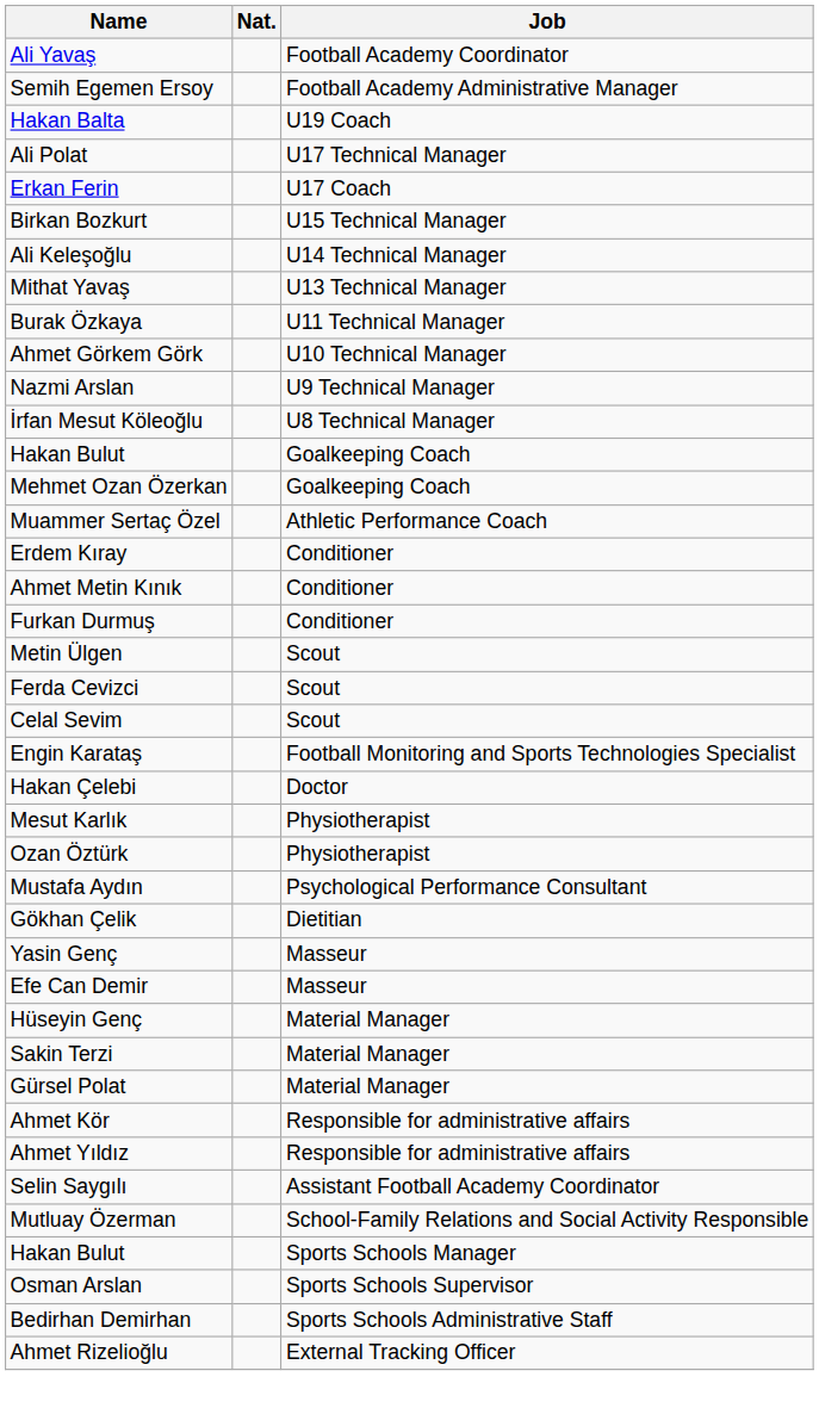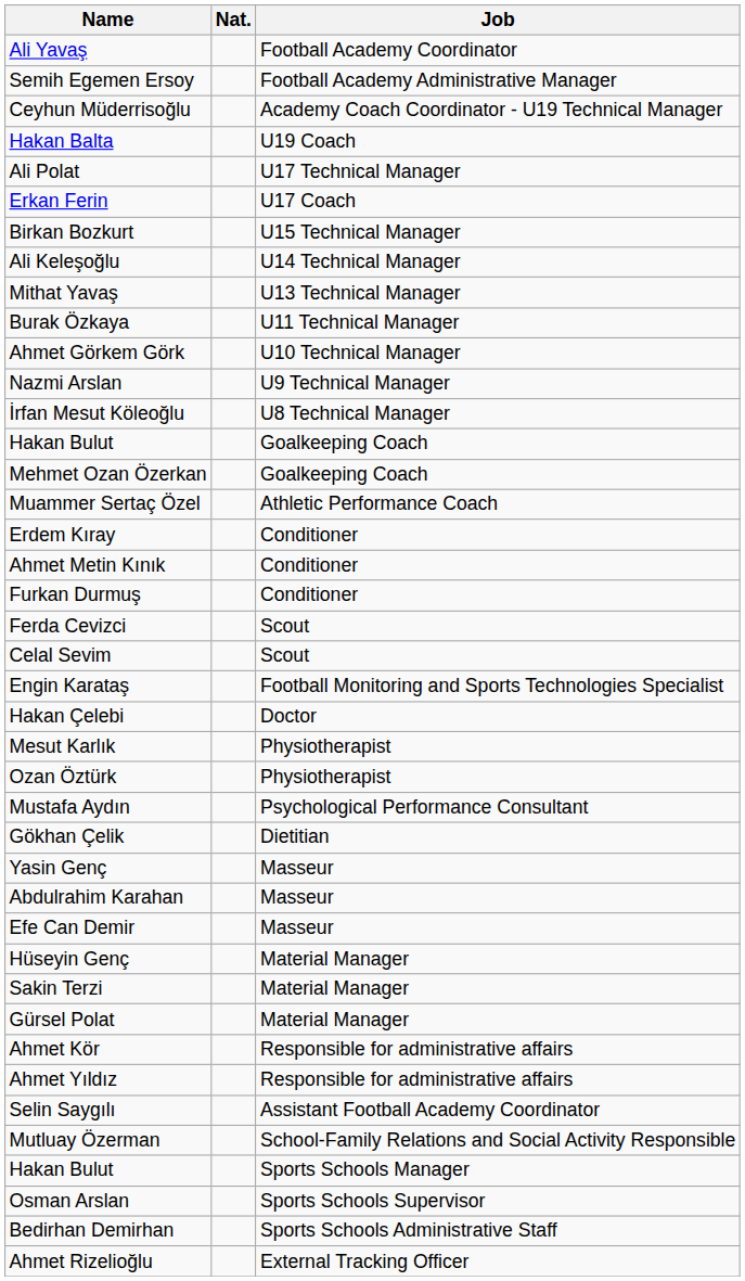 <table class="wikitable">
 <tr>
 <th>Name</th>
 <th>Nat.</th>
 <th>Job</th>
 </tr>
 <tr>
 <td><a href='#'>Ali Yavaş</a></td>
 <td></td>
 <td>Football Academy Coordinator</td>
 </tr>
 <tr>
 <td>Semih Egemen Ersoy</td>
 <td></td>
 <td>Football Academy Administrative Manager</td>
+</tr>
+<tr>
+<td>Ceyhun Müderrisoğlu</td>
+<td></td>
+<td>Academy Coach Coordinator - U19 Technical Manager</td>
 </tr>
 <tr>
 <td><a href='#'>Hakan Balta</a></td>
 <td></td>
 <td>U19 Coach</td>
 </tr>
 <tr>
 <td>Ali Polat</td>
 <td></td>
 <td>U17 Technical Manager</td>
 </tr>
 <tr>
 <td><a href='#'>Erkan Ferin</a></td>
 <td></td>
 <td>U17 Coach</td>
 </tr>
 <tr>
 <td>Birkan Bozkurt</td>
 <td></td>
 <td>U15 Technical Manager</td>
 </tr>
 <tr>
 <td>Ali Keleşoğlu</td>
 <td></td>
 <td>U14 Technical Manager</td>
 </tr>
 <tr>
 <td>Mithat  Yavaş</td>
 <td></td>
 <td>U13 Technical Manager</td>
 </tr>
 <tr>
 <td>Burak Özkaya</td>
 <td></td>
 <td>U11 Technical Manager</td>
 </tr>
 <tr>
 <td>Ahmet Görkem Görk</td>
 <td></td>
 <td>U10 Technical Manager</td>
 </tr>
 <tr>
 <td>Nazmi Arslan</td>
 <td></td>
 <td>U9 Technical Manager</td>
 </tr>
 <tr>
 <td>İrfan Mesut Köleoğlu</td>
 <td></td>
 <td>U8 Technical Manager</td>
 </tr>
 <tr>
 <td>Hakan Bulut</td>
 <td></td>
 <td>Goalkeeping Coach</td>
 </tr>
 <tr>
 <td>Mehmet Ozan Özerkan</td>
 <td></td>
 <td>Goalkeeping Coach</td>
 </tr>
 <tr>
 <td>Muammer Sertaç Özel</td>
 <td></td>
 <td>Athletic Performance Coach</td>
 </tr>
 <tr>
 <td>Erdem Kıray</td>
 <td></td>
 <td>Conditioner</td>
 </tr>
 <tr>
 <td>Ahmet Metin Kınık</td>
 <td></td>
 <td>Conditioner</td>
 </tr>
 <tr>
 <td>Furkan Durmuş</td>
 <td></td>
 <td>Conditioner</td>
 </tr>
 <tr>
-<td>Metin Ülgen</td>
-<td></td>
-<td>Scout</td>
-</tr>
-<tr>
 <td>Ferda Cevizci</td>
 <td></td>
 <td>Scout</td>
 </tr>
 <tr>
 <td>Celal Sevim</td>
 <td></td>
 <td>Scout</td>
 </tr>
 <tr>
 <td>Engin Karataş</td>
 <td></td>
 <td>Football Monitoring and Sports Technologies Specialist</td>
 </tr>
 <tr>
 <td>Hakan Çelebi</td>
 <td></td>
 <td>Doctor</td>
 </tr>
 <tr>
 <td>Mesut Karlık</td>
 <td></td>
 <td>Physiotherapist</td>
 </tr>
 <tr>
 <td>Ozan Öztürk</td>
 <td></td>
 <td>Physiotherapist</td>
 </tr>
 <tr>
 <td>Mustafa Aydın</td>
 <td></td>
 <td>Psychological Performance Consultant</td>
 </tr>
 <tr>
 <td>Gökhan Çelik</td>
 <td></td>
 <td>Dietitian</td>
 </tr>
 <tr>
 <td>Yasin Genç</td>
+<td></td>
+<td>Masseur</td>
+</tr>
+<tr>
+<td>Abdulrahim Karahan</td>
 <td></td>
 <td>Masseur</td>
 </tr>
 <tr>
 <td>Efe Can Demir</td>
 <td></td>
 <td>Masseur</td>
 </tr>
 <tr>
 <td>Hüseyin Genç</td>
 <td></td>
 <td>Material Manager</td>
 </tr>
 <tr>
 <td>Sakin  Terzi</td>
 <td></td>
 <td>Material Manager</td>
 </tr>
 <tr>
 <td>Gürsel Polat</td>
 <td></td>
 <td>Material Manager</td>
 </tr>
 <tr>
 <td>Ahmet Kör</td>
 <td></td>
 <td>Responsible for administrative affairs</td>
 </tr>
 <tr>
 <td>Ahmet Yıldız</td>
 <td></td>
 <td>Responsible for administrative affairs</td>
 </tr>
 <tr>
 <td>Selin Saygılı</td>
 <td></td>
 <td>Assistant Football Academy Coordinator</td>
 </tr>
 <tr>
 <td>Mutluay Özerman</td>
 <td></td>
 <td>School-Family Relations and Social Activity Responsible</td>
 </tr>
 <tr>
 <td>Hakan  Bulut</td>
 <td></td>
 <td>Sports Schools Manager</td>
 </tr>
 <tr>
 <td>Osman Arslan</td>
 <td></td>
 <td>Sports Schools Supervisor</td>
 </tr>
 <tr>
 <td>Bedirhan Demirhan</td>
 <td></td>
 <td>Sports Schools Administrative Staff</td>
 </tr>
 <tr>
 <td>Ahmet Rizelioğlu</td>
 <td></td>
 <td>External Tracking Officer</td>
 </tr>
 <tr>
 </tr>
 </table>
